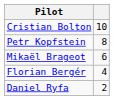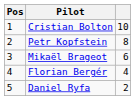 <table class="wikitable" style="font-size: 95%;">
 <tr>
+<th>Pos</th>
 <th>Pilot</th>
 <th></th>
 </tr>
 <tr>
+<td>1</td>
 <td> <a href='#'>Cristian Bolton</a></td>
 <td align="right">10</td>
 </tr>
 <tr>
+<td>2</td>
 <td> <a href='#'>Petr Kopfstein</a></td>
 <td align="right">8</td>
 </tr>
 <tr>
+<td>3</td>
 <td> <a href='#'>Mikaël Brageot</a></td>
 <td align="right">6</td>
 </tr>
 <tr>
+<td>4</td>
 <td> <a href='#'>Florian Bergér</a></td>
 <td align="right">4</td>
 </tr>
 <tr>
+<td>5</td>
 <td> <a href='#'>Daniel Ryfa</a></td>
 <td align="right">2</td>
 </tr>
 </table>
